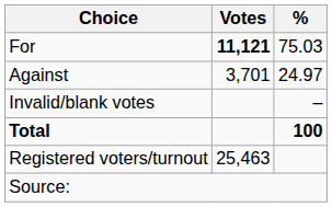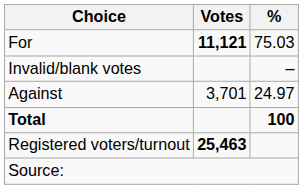 <table class=wikitable style=text-align:right>
 <tr>
 <th>Choice</th>
 <th>Votes</th>
 <th>%</th>
 </tr>
 <tr>
 <td align=left>For</td>
 <td><strong>11,121</strong></td>
 <td>75.03</td>
 </tr>
 <tr>
+<td align=left>Invalid/blank votes</td>
+<td></td>
+<td>–</td>
+</tr>
+<tr>
 <td align=left>Against</td>
 <td>3,701</td>
 <td>24.97</td>
-</tr>
-<tr>
-<td align=left>Invalid/blank votes</td>
-<td></td>
-<td>–</td>
 </tr>
 <tr>
 <td align=left><strong>Total</strong></td>
 <td></td>
 <td><strong>100</strong></td>
 </tr>
 <tr>
 <td align=left>Registered voters/turnout</td>
-<td>25,463</td>
+<td><strong>25,463</strong></td>
 <td></td>
 </tr>
 <tr>
 <td align=left colspan=3>Source: </td>
 </tr>
 </table>
